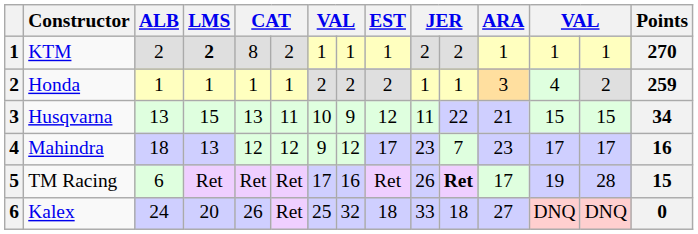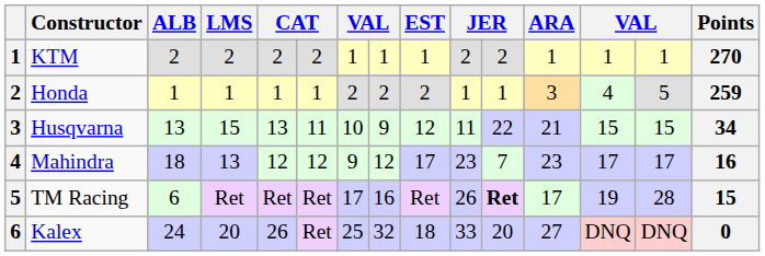 <table class="wikitable" style="font-size:85%; text-align:center;">
 <tr>
 <th></th>
 <th>Constructor</th>
 <th><a href='#'>ALB</a><br></th>
 <th><a href='#'>LMS</a><br></th>
 <th colspan=2><a href='#'>CAT</a><br></th>
 <th colspan=2><a href='#'>VAL</a><br></th>
 <th><a href='#'>EST</a><br></th>
 <th colspan=2><a href='#'>JER</a><br></th>
 <th><a href='#'>ARA</a><br></th>
 <th colspan=2><a href='#'>VAL</a><br></th>
 <th>Points</th>
 </tr>
 <tr>
 <th>1</th>
 <td align=left> <a href='#'>KTM</a></td>
 <td style="background:#dfdfdf;">2</td>
-<td style="background:#dfdfdf;"><strong>2</strong></td>
-<td style="background:#dfdfdf;">8</td>
+<td style="background:#dfdfdf;">2</td>
+<td style="background:#dfdfdf;">2</td>
 <td style="background:#dfdfdf;">2</td>
 <td style="background:#ffffbf;">1</td>
 <td style="background:#ffffbf;">1</td>
 <td style="background:#ffffbf;">1</td>
 <td style="background:#dfdfdf;">2</td>
 <td style="background:#dfdfdf;">2</td>
 <td style="background:#ffffbf;">1</td>
 <td style="background:#ffffbf;">1</td>
 <td style="background:#ffffbf;">1</td>
 <th>270</th>
 </tr>
 <tr>
 <th>2</th>
 <td align=left> <a href='#'>Honda</a></td>
 <td style="background:#ffffbf;">1</td>
 <td style="background:#ffffbf;">1</td>
 <td style="background:#ffffbf;">1</td>
 <td style="background:#ffffbf;">1</td>
 <td style="background:#dfdfdf;">2</td>
 <td style="background:#dfdfdf;">2</td>
 <td style="background:#dfdfdf;">2</td>
 <td style="background:#ffffbf;">1</td>
 <td style="background:#ffffbf;">1</td>
 <td style="background:#ffdf9f;">3</td>
 <td style="background:#dfffdf;">4</td>
-<td style="background:#dfdfdf;">2</td>
+<td style="background:#dfdfdf;">5</td>
 <th>259</th>
 </tr>
 <tr>
 <th>3</th>
 <td align=left> <a href='#'>Husqvarna</a></td>
 <td style="background:#dfffdf;">13</td>
 <td style="background:#dfffdf;">15</td>
 <td style="background:#dfffdf;">13</td>
 <td style="background:#dfffdf;">11</td>
 <td style="background:#dfffdf;">10</td>
 <td style="background:#dfffdf;">9</td>
 <td style="background:#dfffdf;">12</td>
 <td style="background:#dfffdf;">11</td>
 <td style="background:#cfcfff;">22</td>
 <td style="background:#cfcfff;">21</td>
 <td style="background:#dfffdf;">15</td>
 <td style="background:#dfffdf;">15</td>
 <th>34</th>
 </tr>
 <tr>
 <th>4</th>
 <td align=left> <a href='#'>Mahindra</a></td>
 <td style="background:#cfcfff;">18</td>
 <td style="background:#cfcfff;">13</td>
 <td style="background:#dfffdf;">12</td>
 <td style="background:#dfffdf;">12</td>
 <td style="background:#dfffdf;">9</td>
 <td style="background:#dfffdf;">12</td>
 <td style="background:#cfcfff;">17</td>
 <td style="background:#cfcfff;">23</td>
 <td style="background:#dfffdf;">7</td>
 <td style="background:#cfcfff;">23</td>
 <td style="background:#cfcfff;">17</td>
 <td style="background:#cfcfff;">17</td>
 <th>16</th>
 </tr>
 <tr>
 <th>5</th>
 <td align=left> TM Racing</td>
 <td style="background:#dfffdf;">6</td>
 <td style="background:#efcfff;">Ret</td>
 <td style="background:#efcfff;">Ret</td>
 <td style="background:#efcfff;">Ret</td>
 <td style="background:#cfcfff;">17</td>
 <td style="background:#cfcfff;">16</td>
 <td style="background:#efcfff;">Ret</td>
 <td style="background:#cfcfff;">26</td>
 <td style="background:#efcfff;"><strong>Ret</strong></td>
 <td style="background:#dfffdf;">17</td>
 <td style="background:#cfcfff;">19</td>
 <td style="background:#cfcfff;">28</td>
 <th>15</th>
 </tr>
 <tr>
 <th>6</th>
 <td align=left>  <a href='#'>Kalex</a></td>
 <td style="background:#cfcfff;">24</td>
 <td style="background:#cfcfff;">20</td>
 <td style="background:#cfcfff;">26</td>
 <td style="background:#efcfff;">Ret</td>
 <td style="background:#cfcfff;">25</td>
 <td style="background:#cfcfff;">32</td>
 <td style="background:#cfcfff;">18</td>
 <td style="background:#cfcfff;">33</td>
-<td style="background:#cfcfff;">18</td>
+<td style="background:#cfcfff;">20</td>
 <td style="background:#cfcfff;">27</td>
 <td style="background:#ffcfcf;">DNQ</td>
 <td style="background:#ffcfcf;">DNQ</td>
 <th>0</th>
 </tr>
 </table>
